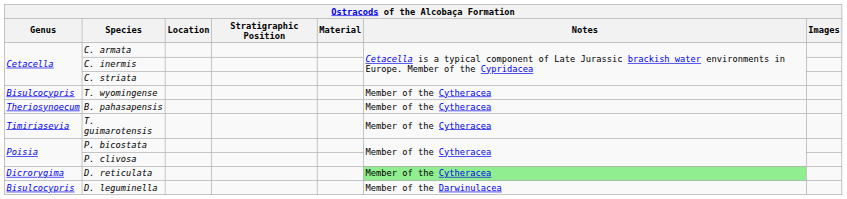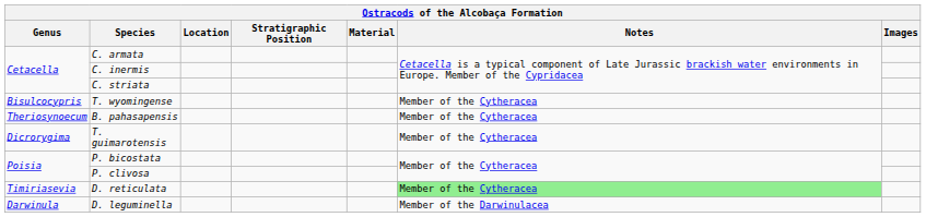 <table class="wikitable">
 <tr>
 <th colspan="7"><a href='#'>Ostracods</a> of the <strong>Alcobaça Formation</strong></th>
 </tr>
 <tr>
 <th>Genus</th>
 <th>Species</th>
 <th>Location</th>
 <th>Stratigraphic Position</th>
 <th>Material</th>
 <th>Notes</th>
 <th>Images</th>
 </tr>
 <tr>
 <td rowspan="3"><em><a href='#'>Cetacella</a></em></td>
 <td><em>C. armata</em></td>
 <td></td>
 <td></td>
 <td></td>
 <td rowspan="3"><em><a href='#'>Cetacella</a></em> is a typical component of Late Jurassic <a href='#'>brackish water</a> environments in Europe. Member of the <a href='#'>Cypridacea</a></td>
 <td></td>
 </tr>
 <tr>
 <td><em>C. inermis</em></td>
 <td></td>
 <td></td>
 <td></td>
 <td></td>
 </tr>
 <tr>
 <td><em>C. striata</em></td>
 <td></td>
 <td></td>
 <td></td>
 <td></td>
 </tr>
 <tr>
 <td><em><a href='#'>Bisulcocypris</a></em></td>
 <td><em>T. wyomingense</em></td>
 <td></td>
 <td></td>
 <td></td>
 <td>Member of the <a href='#'>Cytheracea</a></td>
 <td></td>
 </tr>
 <tr>
 <td><em><a href='#'>Theriosynoecum</a></em></td>
 <td><em>B. pahasapensis</em></td>
 <td></td>
 <td></td>
 <td></td>
 <td>Member of the <a href='#'>Cytheracea</a></td>
 <td></td>
 </tr>
 <tr>
-<td><em><a href='#'>Timiriasevia</a></em></td>
+<td><em><a href='#'>Dicrorygima</a></em></td>
 <td><em>T. guimarotensis</em></td>
 <td></td>
 <td></td>
 <td></td>
 <td>Member of the <a href='#'>Cytheracea</a></td>
 <td></td>
 </tr>
 <tr>
 <td rowspan="2"><em><a href='#'>Poisia</a></em></td>
 <td><em>P. bicostata</em></td>
 <td></td>
 <td></td>
 <td></td>
 <td rowspan="2">Member of the <a href='#'>Cytheracea</a></td>
 <td></td>
 </tr>
 <tr>
 <td><em>P. clivosa</em></td>
 <td></td>
 <td></td>
 <td></td>
 <td></td>
 </tr>
 <tr>
-<td><em><a href='#'>Dicrorygima</a></em></td>
+<td><em><a href='#'>Timiriasevia</a></em></td>
 <td><em>D. reticulata</em></td>
 <td></td>
 <td></td>
 <td></td>
 <td style="background: lightgreen;">Member of the <a href='#'>Cytheracea</a></td>
 <td></td>
 </tr>
 <tr>
-<td><em><a href='#'>Bisulcocypris</a></em></td>
+<td><em><a href='#'>Darwinula</a></em></td>
 <td><em>D. leguminella</em></td>
 <td></td>
 <td></td>
 <td></td>
 <td>Member of the <a href='#'>Darwinulacea</a></td>
 <td></td>
 </tr>
 </table>
